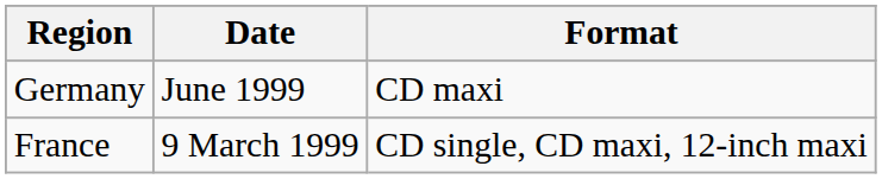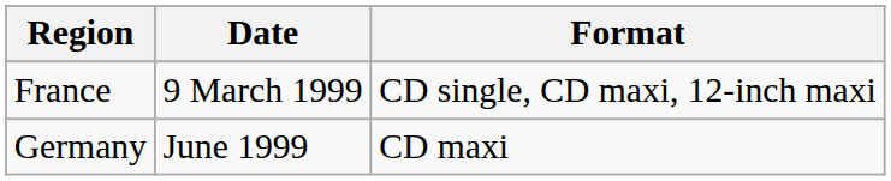 <table class="wikitable">
 <tr>
 <th>Region</th>
 <th>Date</th>
 <th>Format</th>
 </tr>
 <tr>
+<td>France</td>
+<td>9 March 1999</td>
+<td>CD single, CD maxi, 12-inch maxi</td>
+</tr>
+<tr>
 <td>Germany</td>
 <td>June 1999</td>
 <td>CD maxi</td>
 </tr>
-<tr>
-<td>France</td>
-<td>9 March 1999</td>
-<td>CD single, CD maxi, 12-inch maxi</td>
-</tr>
 </table>
